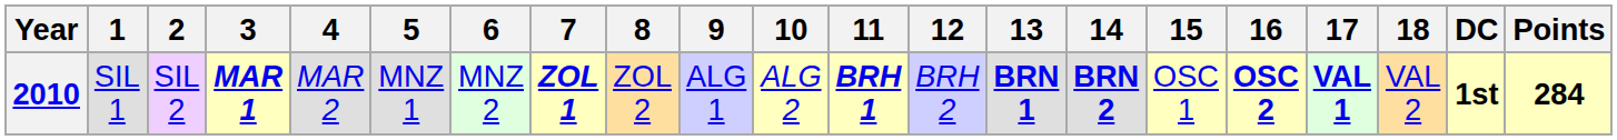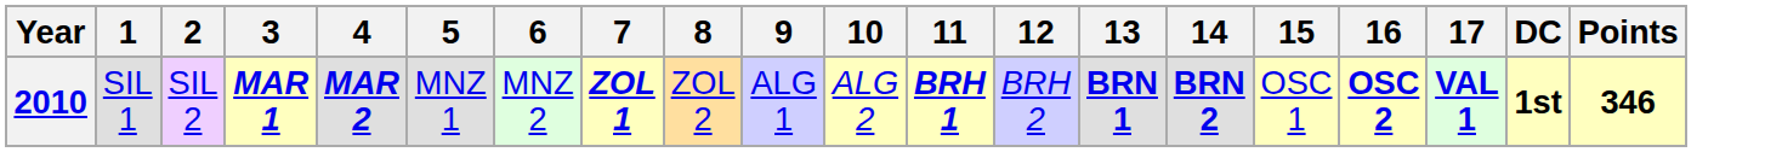 <table class="wikitable" style="text-align:center; font-size:85%">
 <tr>
 <th>Year</th>
 <th>1</th>
 <th>2</th>
 <th>3</th>
 <th>4</th>
 <th>5</th>
 <th>6</th>
 <th>7</th>
 <th>8</th>
 <th>9</th>
 <th>10</th>
 <th>11</th>
 <th>12</th>
 <th>13</th>
 <th>14</th>
 <th>15</th>
 <th>16</th>
 <th>17</th>
-<th>18</th>
 <th>DC</th>
 <th>Points</th>
 </tr>
 <tr>
 <th><a href='#'>2010</a></th>
 <td style="background:#DFDFDF;"><a href='#'>SIL<br>1</a><br></td>
 <td style="background:#EFCFFF;"><a href='#'>SIL<br>2</a><br></td>
 <td style="background:#FFFFBF;"><strong><em><a href='#'>MAR<br>1</a></em></strong><br></td>
-<td style="background:#DFDFDF;"><em><a href='#'>MAR<br>2</a></em><br></td>
+<td style="background:#DFDFDF;"><strong><em><a href='#'>MAR<br>2</a></em><br></strong></td>
 <td style="background:#DFDFDF;"><a href='#'>MNZ<br>1</a><br></td>
 <td style="background:#DFFFDF;"><a href='#'>MNZ<br>2</a><br></td>
 <td style="background:#FFFFBF;"><strong><em><a href='#'>ZOL<br>1</a></em></strong><br></td>
 <td style="background:#FFDF9F;"><a href='#'>ZOL<br>2</a><br></td>
 <td style="background:#CFCFFF;"><a href='#'>ALG<br>1</a><br></td>
 <td style="background:#FFFFBF;"><em><a href='#'>ALG<br>2</a></em><br></td>
 <td style="background:#FFFFBF;"><strong><em><a href='#'>BRH<br>1</a></em></strong><br></td>
 <td style="background:#CFCFFF;"><em><a href='#'>BRH<br>2</a></em><br></td>
 <td style="background:#DFDFDF;"><strong><a href='#'>BRN<br>1</a></strong><br></td>
 <td style="background:#DFDFDF;"><strong><a href='#'>BRN<br>2</a></strong><br></td>
 <td style="background:#FFFFBF;"><a href='#'>OSC<br>1</a><br></td>
 <td style="background:#FFFFBF;"><strong><a href='#'>OSC<br>2</a></strong><br></td>
 <td style="background:#DFFFDF;"><strong><a href='#'>VAL<br>1</a><br></strong></td>
-<td style="background:#FFDF9F;"><a href='#'>VAL<br>2</a><br></td>
 <td style="background:#FFFFBF;"><strong>1st</strong></td>
-<td style="background:#FFFFBF;"><strong>284</strong></td>
+<td style="background:#FFFFBF;"><strong>346</strong></td>
 </tr>
 </table>
